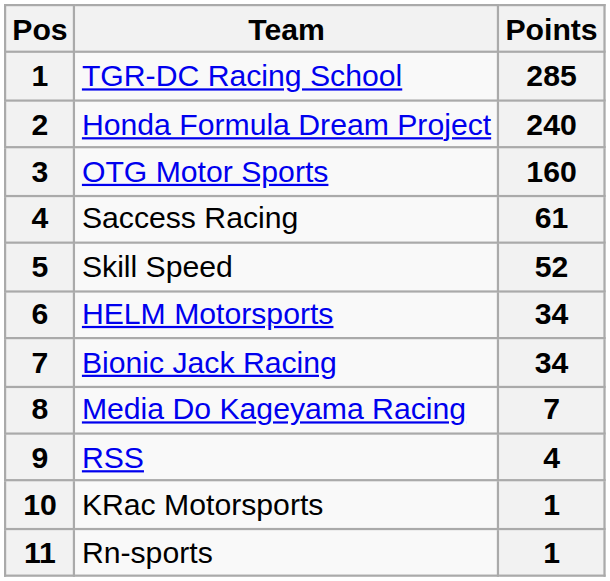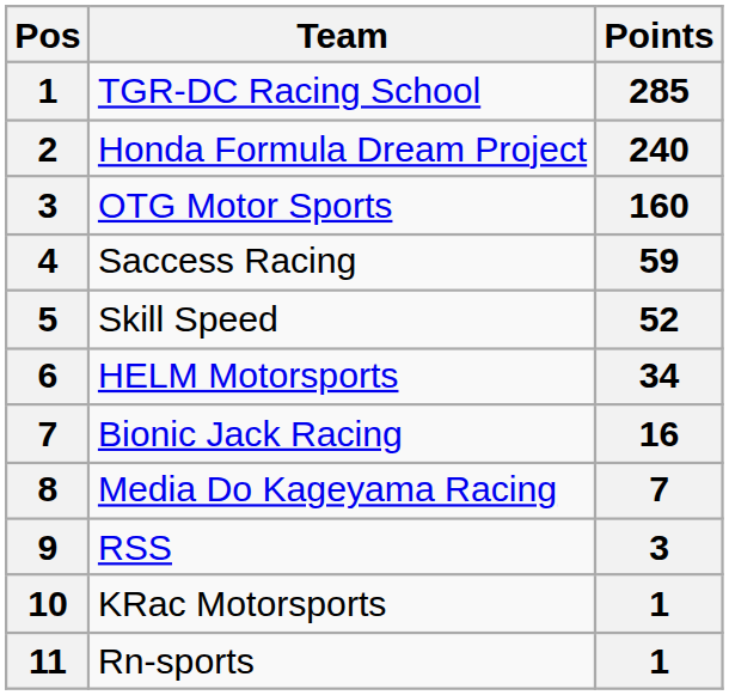 <table class="wikitable" style="font-size: 85%;">
 <tr>
 <th>Pos</th>
 <th>Team</th>
 <th>Points</th>
 </tr>
 <tr>
 <th>1</th>
 <td><a href='#'>TGR-DC Racing School</a></td>
 <th>285</th>
 </tr>
 <tr>
 <th>2</th>
 <td><a href='#'>Honda Formula Dream Project</a></td>
 <th>240</th>
 </tr>
 <tr>
 <th>3</th>
 <td><a href='#'>OTG Motor Sports</a></td>
 <th>160</th>
 </tr>
 <tr>
 <th>4</th>
 <td>Saccess Racing</td>
-<th>61</th>
+<th>59</th>
 </tr>
 <tr>
 <th>5</th>
 <td>Skill Speed</td>
 <th>52</th>
 </tr>
 <tr>
 <th>6</th>
 <td><a href='#'>HELM Motorsports</a></td>
 <th>34</th>
 </tr>
 <tr>
 <th>7</th>
 <td><a href='#'>Bionic Jack Racing</a></td>
-<th>34</th>
+<th>16</th>
 </tr>
 <tr>
 <th>8</th>
 <td><a href='#'>Media Do Kageyama Racing</a></td>
 <th>7</th>
 </tr>
 <tr>
 <th>9</th>
 <td><a href='#'>RSS</a></td>
-<th>4</th>
+<th>3</th>
 </tr>
 <tr>
 <th>10</th>
 <td>KRac Motorsports</td>
 <th>1</th>
 </tr>
 <tr>
 <th>11</th>
 <td>Rn-sports</td>
 <th>1</th>
 </tr>
 </table>
